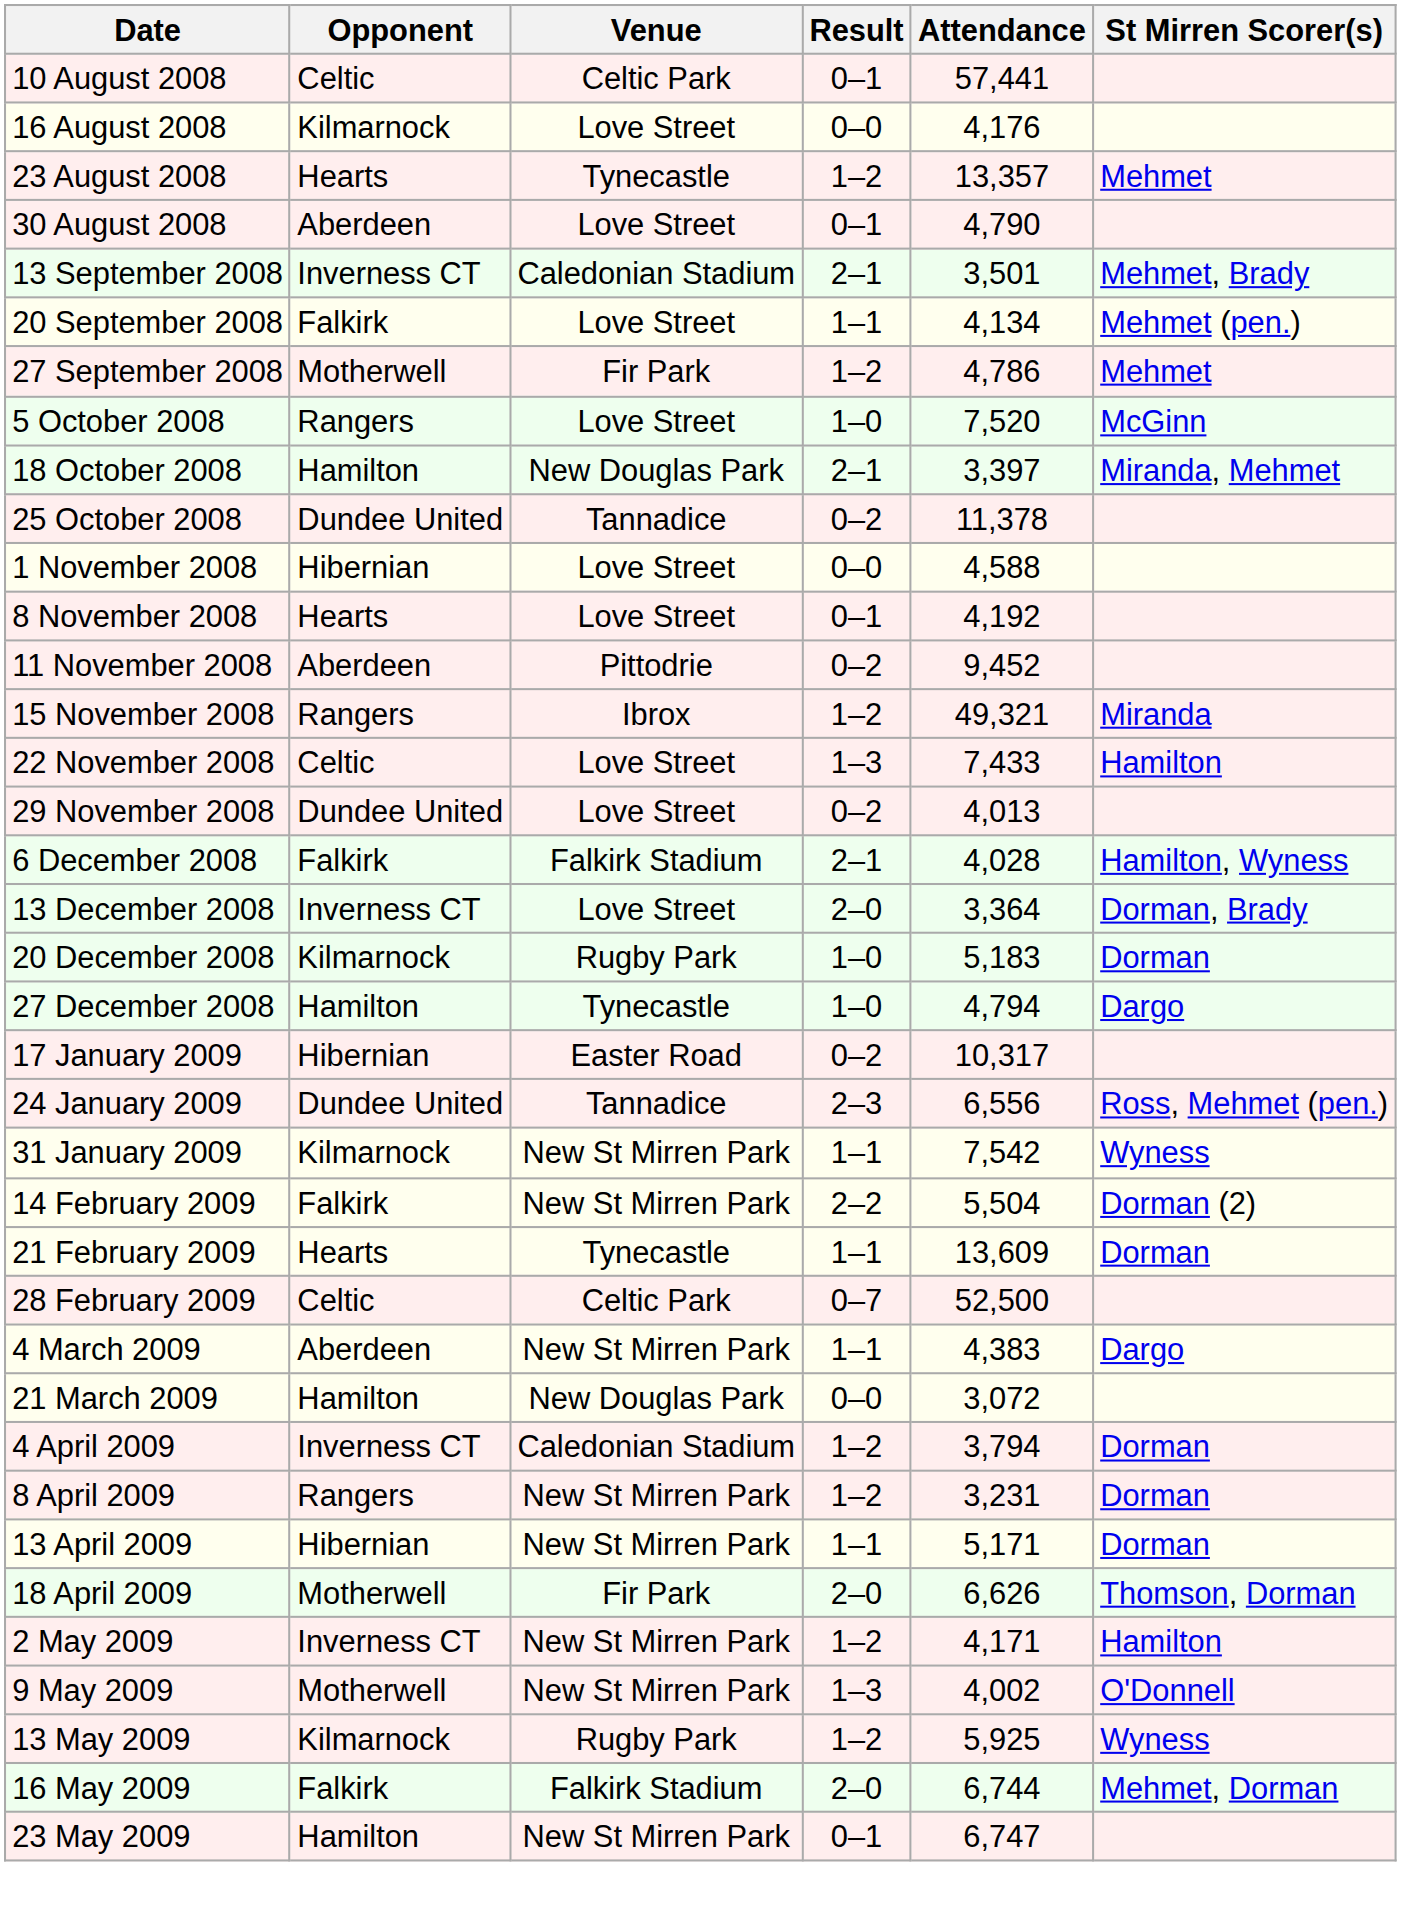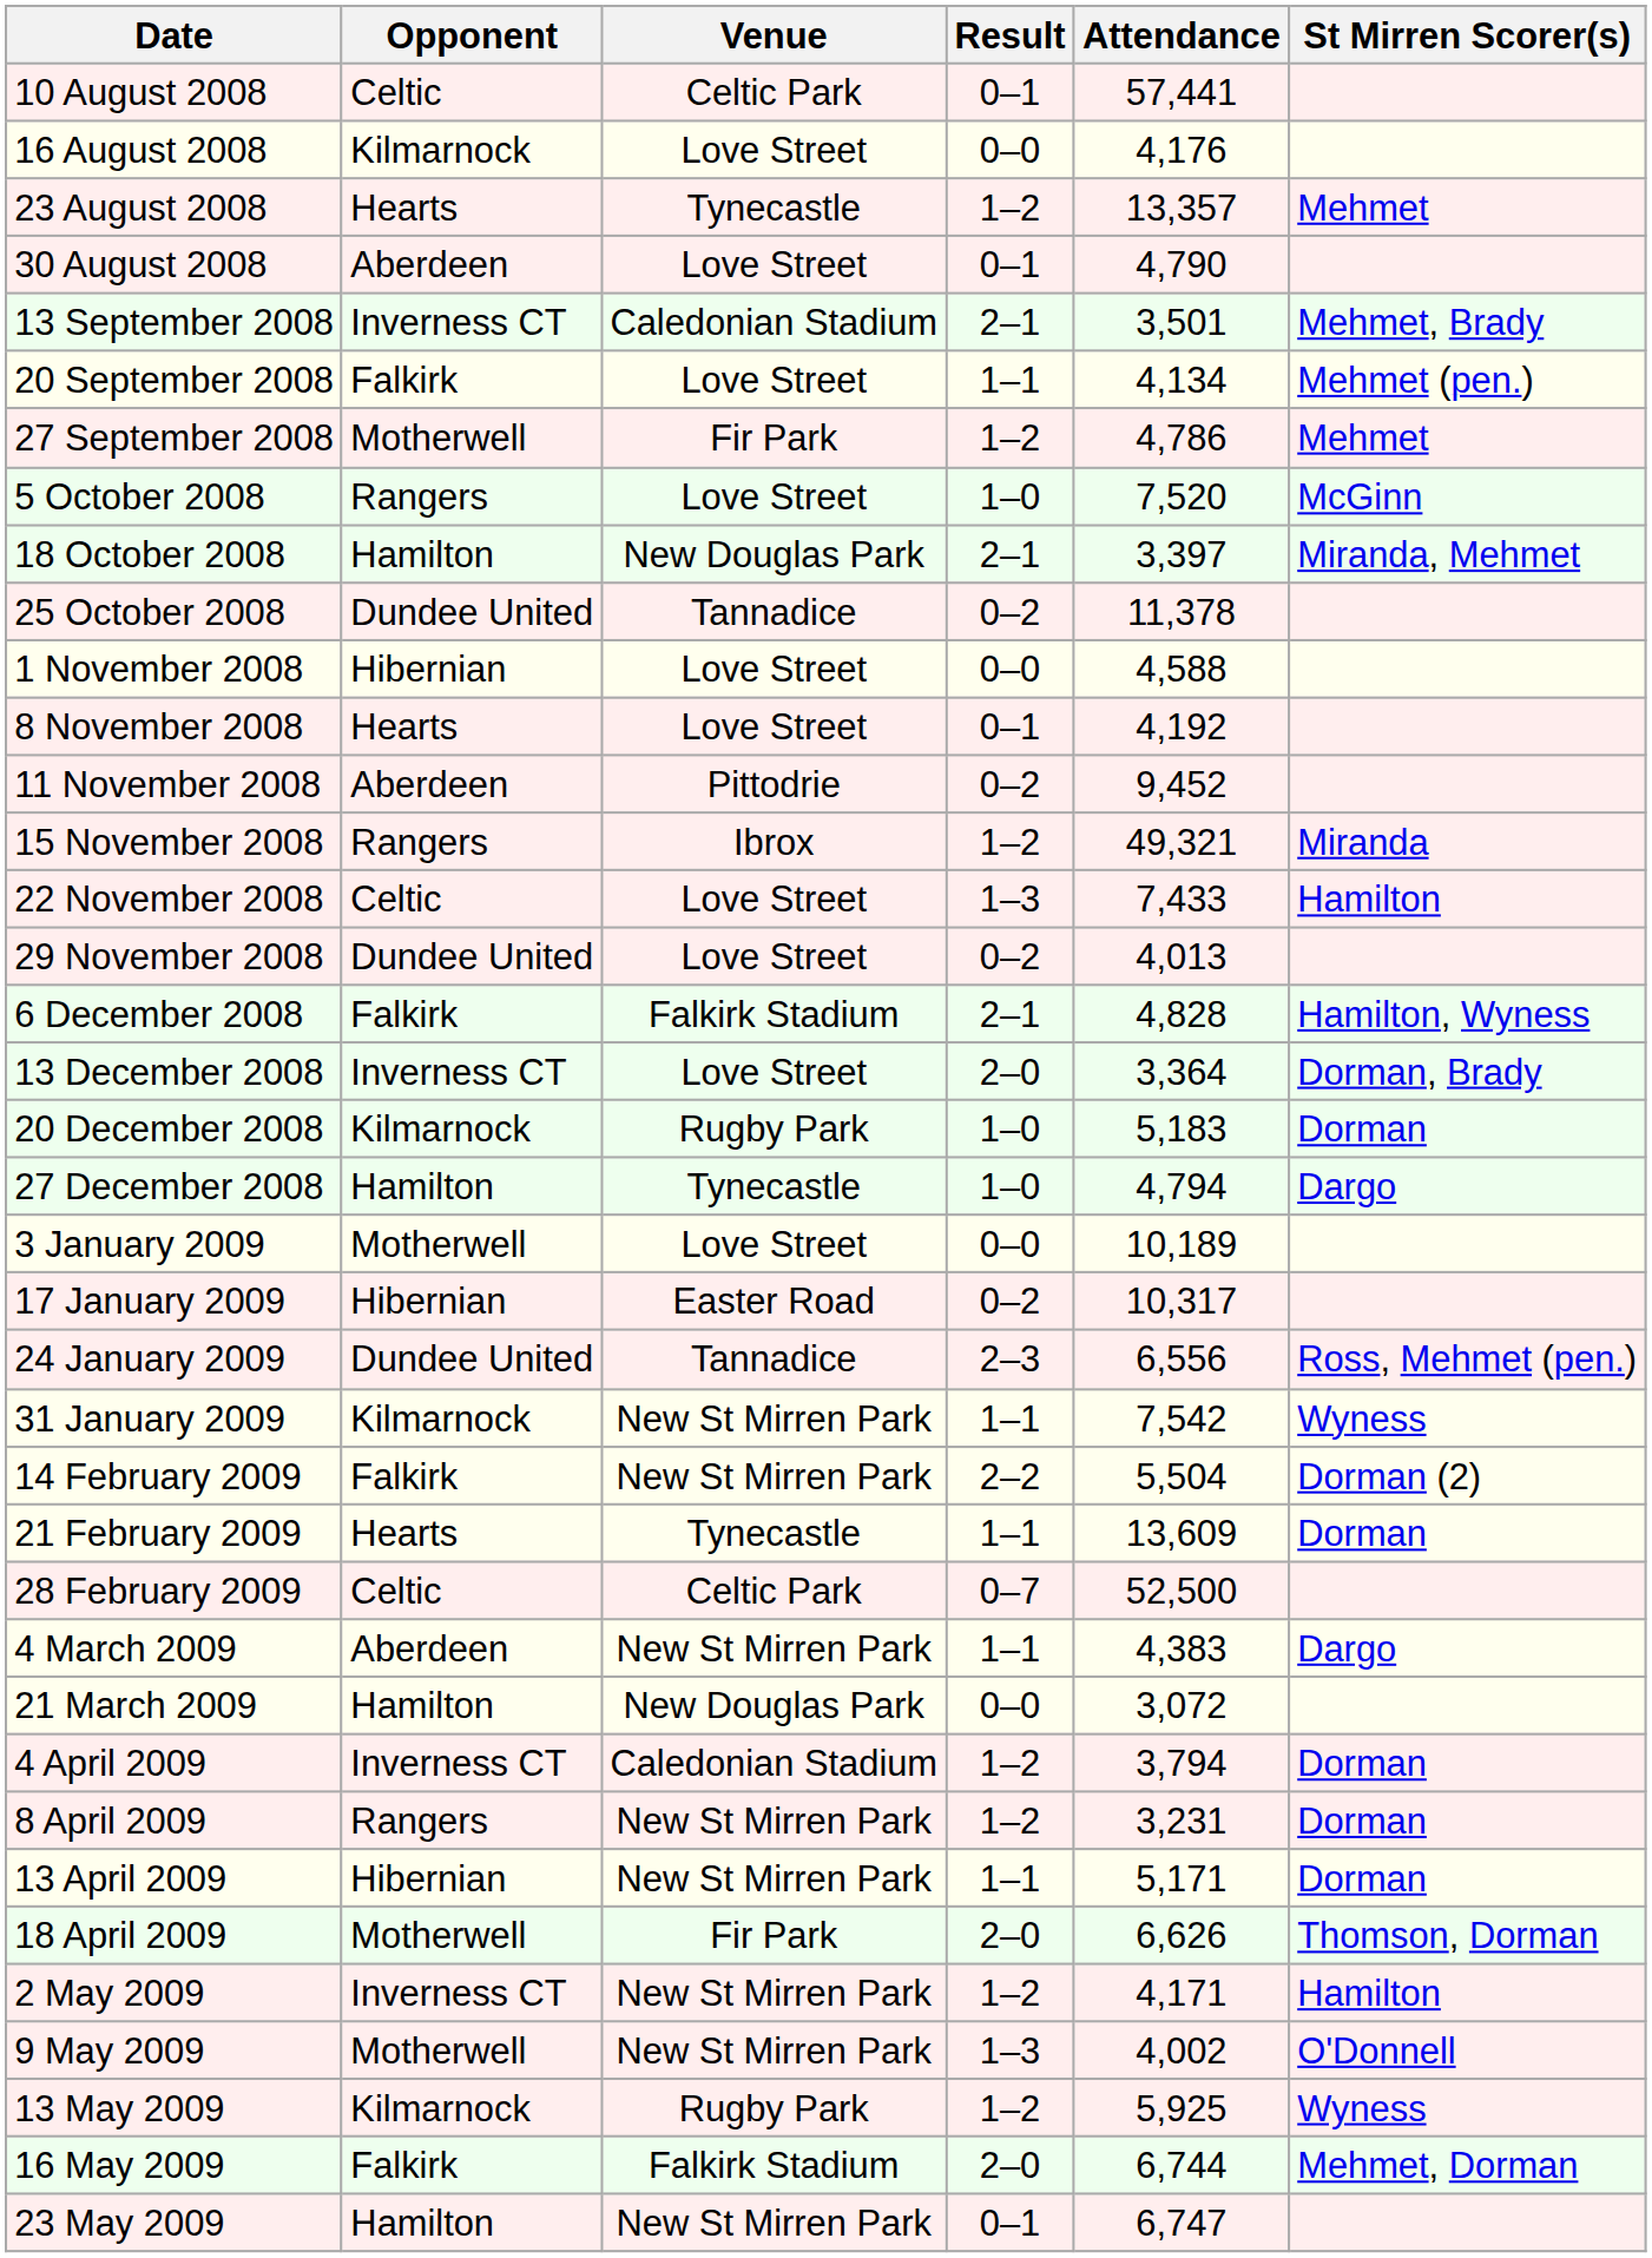 <table class="wikitable sortable" style="font-size:95%; text-align:center">
 <tr>
 <th>Date</th>
 <th>Opponent</th>
 <th>Venue</th>
 <th>Result</th>
 <th>Attendance</th>
 <th>St Mirren Scorer(s)</th>
 </tr>
 <tr bgcolor = "#FFEEEE">
 <td align=left>10 August 2008</td>
 <td align="left">Celtic</td>
 <td>Celtic Park</td>
 <td>0–1</td>
 <td>57,441</td>
 <td align="left"></td>
 </tr>
 <tr bgcolor = "#FFFFEE">
 <td align=left>16 August 2008</td>
 <td align="left">Kilmarnock</td>
 <td>Love Street</td>
 <td>0–0</td>
 <td>4,176</td>
 <td align="left"></td>
 </tr>
 <tr bgcolor = "#FFEEEE">
 <td align=left>23 August 2008</td>
 <td align="left">Hearts</td>
 <td>Tynecastle</td>
 <td>1–2</td>
 <td>13,357</td>
 <td align="left"><a href='#'>Mehmet</a></td>
 </tr>
 <tr bgcolor = "#FFEEEE">
 <td align=left>30 August 2008</td>
 <td align="left">Aberdeen</td>
 <td>Love Street</td>
 <td>0–1</td>
 <td>4,790</td>
 <td align="left"></td>
 </tr>
 <tr bgcolor = "#EEFFEE">
 <td align=left>13 September 2008</td>
 <td align="left">Inverness CT</td>
 <td>Caledonian Stadium</td>
 <td>2–1</td>
 <td>3,501</td>
 <td align="left"><a href='#'>Mehmet</a>, <a href='#'>Brady</a></td>
 </tr>
 <tr bgcolor = "#FFFFEE">
 <td align=left>20 September 2008</td>
 <td align="left">Falkirk</td>
 <td>Love Street</td>
 <td>1–1</td>
 <td>4,134</td>
 <td align="left"><a href='#'>Mehmet</a> (<a href='#'>pen.</a>)</td>
 </tr>
 <tr bgcolor = "#FFEEEE">
 <td align=left>27 September 2008</td>
 <td align="left">Motherwell</td>
 <td>Fir Park</td>
 <td>1–2</td>
 <td>4,786</td>
 <td align="left"><a href='#'>Mehmet</a></td>
 </tr>
 <tr bgcolor = "#EEFFEE">
 <td align=left>5 October 2008</td>
 <td align="left">Rangers</td>
 <td>Love Street</td>
 <td>1–0</td>
 <td>7,520</td>
 <td align="left"><a href='#'>McGinn</a></td>
 </tr>
 <tr bgcolor = "#EEFFEE">
 <td align=left>18 October 2008</td>
 <td align="left">Hamilton</td>
 <td>New Douglas Park</td>
 <td>2–1</td>
 <td>3,397</td>
 <td align="left"><a href='#'>Miranda</a>, <a href='#'>Mehmet</a></td>
 </tr>
 <tr bgcolor = "#FFEEEE">
 <td align=left>25 October 2008</td>
 <td align="left">Dundee United</td>
 <td>Tannadice</td>
 <td>0–2</td>
 <td>11,378</td>
 <td></td>
 </tr>
 <tr bgcolor = "#FFFFEE">
 <td align=left>1 November 2008</td>
 <td align="left">Hibernian</td>
 <td>Love Street</td>
 <td>0–0</td>
 <td>4,588</td>
 <td></td>
 </tr>
 <tr bgcolor = "#FFEEEE">
 <td align=left>8 November 2008</td>
 <td align="left">Hearts</td>
 <td>Love Street</td>
 <td>0–1</td>
 <td>4,192</td>
 <td></td>
 </tr>
 <tr bgcolor = "#FFEEEE">
 <td align=left>11 November 2008</td>
 <td align="left">Aberdeen</td>
 <td>Pittodrie</td>
 <td>0–2</td>
 <td>9,452</td>
 <td></td>
 </tr>
 <tr bgcolor = "#FFEEEE">
 <td align=left>15 November 2008</td>
 <td align="left">Rangers</td>
 <td>Ibrox</td>
 <td>1–2</td>
 <td>49,321</td>
 <td align="left"><a href='#'>Miranda</a></td>
 </tr>
 <tr bgcolor = "#FFEEEE">
 <td align=left>22 November 2008</td>
 <td align="left">Celtic</td>
 <td>Love Street</td>
 <td>1–3</td>
 <td>7,433</td>
 <td align="left"><a href='#'>Hamilton</a></td>
 </tr>
 <tr bgcolor = "#FFEEEE">
 <td align=left>29 November 2008</td>
 <td align="left">Dundee United</td>
 <td>Love Street</td>
 <td>0–2</td>
 <td>4,013</td>
 <td></td>
 </tr>
 <tr bgcolor = "#EEFFEE">
 <td align=left>6 December 2008</td>
 <td align="left">Falkirk</td>
 <td>Falkirk Stadium</td>
 <td>2–1</td>
-<td>4,028</td>
+<td>4,828</td>
 <td align="left"><a href='#'>Hamilton</a>, <a href='#'>Wyness</a></td>
 </tr>
 <tr bgcolor = "#EEFFEE">
 <td align=left>13 December 2008</td>
 <td align="left">Inverness CT</td>
 <td>Love Street</td>
 <td>2–0</td>
 <td>3,364</td>
 <td align="left"><a href='#'>Dorman</a>, <a href='#'>Brady</a></td>
 </tr>
 <tr bgcolor = "#EEFFEE">
 <td align=left>20 December 2008</td>
 <td align="left">Kilmarnock</td>
 <td>Rugby Park</td>
 <td>1–0</td>
 <td>5,183</td>
 <td align="left"><a href='#'>Dorman</a></td>
 </tr>
 <tr bgcolor = "#EEFFEE">
 <td align=left>27 December 2008</td>
 <td align="left">Hamilton</td>
 <td>Tynecastle</td>
 <td>1–0</td>
 <td>4,794</td>
 <td align="left"><a href='#'>Dargo</a></td>
+</tr>
+<tr bgcolor = "#FFFFEE">
+<td align=left>3 January 2009</td>
+<td align="left">Motherwell</td>
+<td>Love Street</td>
+<td>0–0</td>
+<td>10,189</td>
+<td></td>
 </tr>
 <tr bgcolor = "#FFEEEE">
 <td align=left>17 January 2009</td>
 <td align="left">Hibernian</td>
 <td>Easter Road</td>
 <td>0–2</td>
 <td>10,317</td>
 <td></td>
 </tr>
 <tr bgcolor = "#FFEEEE">
 <td align=left>24 January 2009</td>
 <td align="left">Dundee United</td>
 <td>Tannadice</td>
 <td>2–3</td>
 <td>6,556</td>
 <td align="left"><a href='#'>Ross</a>, <a href='#'>Mehmet</a> (<a href='#'>pen.</a>)</td>
 </tr>
 <tr bgcolor = "#FFFFEE">
 <td align=left>31 January 2009</td>
 <td align="left">Kilmarnock</td>
 <td>New St Mirren Park</td>
 <td>1–1</td>
 <td>7,542</td>
 <td align="left"><a href='#'>Wyness</a></td>
 </tr>
 <tr bgcolor = "#FFFFEE">
 <td align=left>14 February 2009</td>
 <td align="left">Falkirk</td>
 <td>New St Mirren Park</td>
 <td>2–2</td>
 <td>5,504</td>
 <td align="left"><a href='#'>Dorman</a> (2)</td>
 </tr>
 <tr bgcolor = "#FFFFEE">
 <td align=left>21 February 2009</td>
 <td align="left">Hearts</td>
 <td>Tynecastle</td>
 <td>1–1</td>
 <td>13,609</td>
 <td align="left"><a href='#'>Dorman</a></td>
 </tr>
 <tr bgcolor = "#FFEEEE">
 <td align=left>28 February 2009</td>
 <td align="left">Celtic</td>
 <td>Celtic Park</td>
 <td>0–7</td>
 <td>52,500</td>
 <td align="left"></td>
 </tr>
 <tr bgcolor = "#FFFFEE">
 <td align=left>4 March 2009</td>
 <td align="left">Aberdeen</td>
 <td>New St Mirren Park</td>
 <td>1–1</td>
 <td>4,383</td>
 <td align="left"><a href='#'>Dargo</a></td>
 </tr>
 <tr bgcolor = "#FFFFEE">
 <td align=left>21 March 2009</td>
 <td align="left">Hamilton</td>
 <td>New Douglas Park</td>
 <td>0–0</td>
 <td>3,072</td>
 <td></td>
 </tr>
 <tr bgcolor = "#FFEEEE">
 <td align=left>4 April 2009</td>
 <td align="left">Inverness CT</td>
 <td>Caledonian Stadium</td>
 <td>1–2</td>
 <td>3,794</td>
 <td align="left"><a href='#'>Dorman</a></td>
 </tr>
 <tr bgcolor = "#FFEEEE">
 <td align=left>8 April 2009</td>
 <td align="left">Rangers</td>
 <td>New St Mirren Park</td>
 <td>1–2</td>
 <td>3,231</td>
 <td align="left"><a href='#'>Dorman</a></td>
 </tr>
 <tr bgcolor = "#FFFFEE">
 <td align=left>13 April 2009</td>
 <td align="left">Hibernian</td>
 <td>New St Mirren Park</td>
 <td>1–1</td>
 <td>5,171</td>
 <td align="left"><a href='#'>Dorman</a></td>
 </tr>
 <tr bgcolor = "#EEFFEE">
 <td align=left>18 April 2009</td>
 <td align="left">Motherwell</td>
 <td>Fir Park</td>
 <td>2–0</td>
 <td>6,626</td>
 <td align="left"><a href='#'>Thomson</a>, <a href='#'>Dorman</a></td>
 </tr>
 <tr bgcolor = "#FFEEEE">
 <td align=left>2 May 2009</td>
 <td align="left">Inverness CT</td>
 <td>New St Mirren Park</td>
 <td>1–2</td>
 <td>4,171</td>
 <td align="left"><a href='#'>Hamilton</a></td>
 </tr>
 <tr bgcolor = "#FFEEEE">
 <td align=left>9 May 2009</td>
 <td align="left">Motherwell</td>
 <td>New St Mirren Park</td>
 <td>1–3</td>
 <td>4,002</td>
 <td align="left"><a href='#'>O'Donnell</a></td>
 </tr>
 <tr bgcolor = "#FFEEEE">
 <td align=left>13 May 2009</td>
 <td align="left">Kilmarnock</td>
 <td>Rugby Park</td>
 <td>1–2</td>
 <td>5,925</td>
 <td align="left"><a href='#'>Wyness</a></td>
 </tr>
 <tr bgcolor = "#EEFFEE">
 <td align=left>16 May 2009</td>
 <td align="left">Falkirk</td>
 <td>Falkirk Stadium</td>
 <td>2–0</td>
 <td>6,744</td>
 <td align="left"><a href='#'>Mehmet</a>, <a href='#'>Dorman</a></td>
 </tr>
 <tr bgcolor = "#FFEEEE">
 <td align=left>23 May 2009</td>
 <td align="left">Hamilton</td>
 <td>New St Mirren Park</td>
 <td>0–1</td>
 <td>6,747</td>
 <td></td>
 </tr>
 </table>
